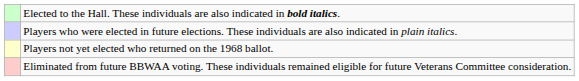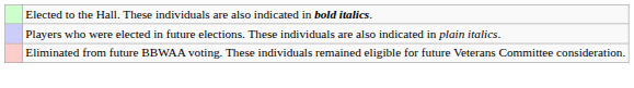 <table class="wikitable">
 <tr>
 <td bgcolor="#ccffcc">    </td>
 <td>Elected to the Hall. These individuals are also indicated in <strong><em>bold italics</em></strong>.</td>
 </tr>
 <tr>
 <td bgcolor="#ccccff">    </td>
 <td>Players who were elected in future elections. These individuals are also indicated in <em>plain italics</em>.</td>
 </tr>
 <tr>
-<td bgcolor="#ffffcc">    </td>
-<td>Players not yet elected who returned on the 1968 ballot.</td>
-</tr>
-<tr>
 <td bgcolor="#ffcccc">    </td>
 <td>Eliminated from future BBWAA voting. These individuals remained eligible for future Veterans Committee consideration.</td>
 </tr>
 </table>
